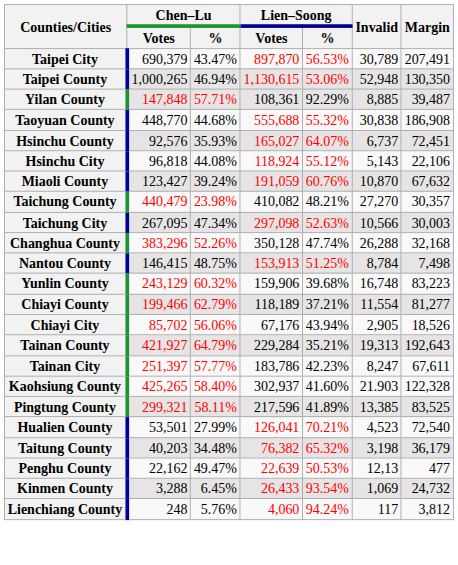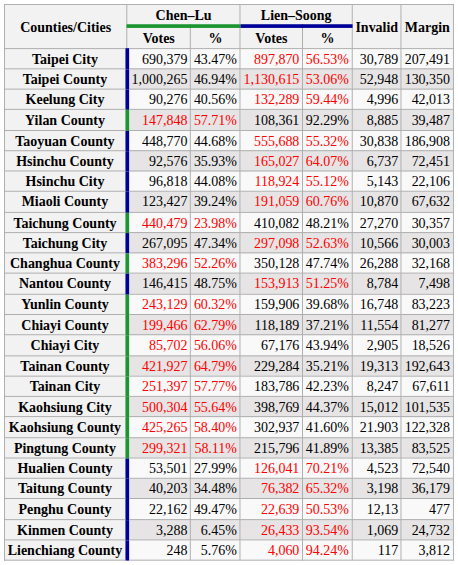 <table class="wikitable sortable" style="background: #f9f9f9; font-size: 95%; line-height: 1em; text-align:right">
 <tr>
 <th rowspan=2>Counties/Cities</th>
 <th colspan=2 style="border-bottom:4px solid #1B9431; ">Chen–Lu</th>
 <th ! colspan=2 style="border-bottom:4px solid #000099;  ">Lien–Soong</th>
 <th rowspan=2>Invalid</th>
 <th rowspan=2>Margin</th>
 </tr>
 <tr>
 <th>Votes</th>
 <th>%</th>
 <th>Votes</th>
 <th>%</th>
 </tr>
 <tr>
 <th style="border-right:4px solid #000099; ">Taipei City</th>
 <td>690,379</td>
 <td>43.47%</td>
 <td style="color: red">897,870</td>
 <td style="color: red">56.53%</td>
 <td>30,789</td>
 <td>207,491</td>
 </tr>
 <tr bgcolor="#E6E4E4">
 <th style="border-right:4px solid #000099; ">Taipei County</th>
 <td>1,000,265</td>
 <td>46.94%</td>
 <td style="color: red">1,130,615</td>
 <td style="color: red">53.06%</td>
 <td>52,948</td>
 <td>130,350</td>
+</tr>
+<tr>
+<th style="border-right:4px solid #000099; ">Keelung City</th>
+<td>90,276</td>
+<td>40.56%</td>
+<td style="color: red">132,289</td>
+<td style="color: red">59.44%</td>
+<td>4,996</td>
+<td>42,013</td>
 </tr>
 <tr bgcolor="#E6E4E4">
 <th style="border-right:4px solid #1B9431; ">Yilan County</th>
 <td style="color: red">147,848</td>
 <td style="color: red">57.71%</td>
 <td>108,361</td>
 <td>92.29%</td>
 <td>8,885</td>
 <td>39,487</td>
 </tr>
 <tr>
 <th style="border-right:4px solid #000099; ">Taoyuan County</th>
 <td>448,770</td>
 <td>44.68%</td>
 <td style="color: red">555,688</td>
 <td style="color: red">55.32%</td>
 <td>30,838</td>
 <td>186,908</td>
 </tr>
 <tr bgcolor="#E6E4E4">
 <th style="border-right:4px solid #000099; ">Hsinchu County</th>
 <td>92,576</td>
 <td>35.93%</td>
 <td style="color: red">165,027</td>
 <td style="color: red">64.07%</td>
 <td>6,737</td>
 <td>72,451</td>
 </tr>
 <tr>
 <th style="border-right:4px solid #000099; ">Hsinchu City</th>
 <td>96,818</td>
 <td>44.08%</td>
 <td style="color: red">118,924</td>
 <td style="color: red">55.12%</td>
 <td>5,143</td>
 <td>22,106</td>
 </tr>
 <tr bgcolor="#E6E4E4">
 <th style="border-right:4px solid #000099; ">Miaoli County</th>
 <td>123,427</td>
 <td>39.24%</td>
 <td style="color: red">191,059</td>
 <td style="color: red">60.76%</td>
 <td>10,870</td>
 <td>67,632</td>
 </tr>
 <tr>
 <th style="border-right:4px solid #1B9431; ">Taichung County</th>
 <td style="color: red">440,479</td>
 <td style="color: red">23.98%</td>
 <td>410,082</td>
 <td>48.21%</td>
 <td>27,270</td>
 <td>30,357</td>
 </tr>
 <tr bgcolor="#E6E4E4">
 <th style="border-right:4px solid #000099; ">Taichung City</th>
 <td>267,095</td>
 <td>47.34%</td>
 <td style="color: red">297,098</td>
 <td style="color: red">52.63%</td>
 <td>10,566</td>
 <td>30,003</td>
 </tr>
 <tr>
 <th style="border-right:4px solid #1B9431; ">Changhua County</th>
 <td style="color: red">383,296</td>
 <td style="color: red">52.26%</td>
 <td>350,128</td>
 <td>47.74%</td>
 <td>26,288</td>
 <td>32,168</td>
 </tr>
 <tr bgcolor="#E6E4E4">
 <th style="border-right:4px solid #000099; ">Nantou County</th>
 <td>146,415</td>
 <td>48.75%</td>
 <td style="color: red">153,913</td>
 <td style="color: red">51.25%</td>
 <td>8,784</td>
 <td>7,498</td>
 </tr>
 <tr>
 <th style="border-right:4px solid #1B9431; ">Yunlin County</th>
 <td style="color: red">243,129</td>
 <td style="color: red">60.32%</td>
 <td>159,906</td>
 <td>39.68%</td>
 <td>16,748</td>
 <td>83,223</td>
 </tr>
 <tr bgcolor="#E6E4E4">
 <th style="border-right:4px solid #1B9431; ">Chiayi County</th>
 <td style="color: red">199,466</td>
 <td style="color: red">62.79%</td>
 <td>118,189</td>
 <td>37.21%</td>
 <td>11,554</td>
 <td>81,277</td>
 </tr>
 <tr>
 <th style="border-right:4px solid #1B9431; ">Chiayi City</th>
 <td style="color: red">85,702</td>
 <td style="color: red">56.06%</td>
 <td>67,176</td>
 <td>43.94%</td>
 <td>2,905</td>
 <td>18,526</td>
 </tr>
 <tr bgcolor="#E6E4E4">
 <th style="border-right:4px solid #1B9431; ">Tainan County</th>
 <td style="color: red">421,927</td>
 <td style="color: red">64.79%</td>
 <td>229,284</td>
 <td>35.21%</td>
 <td>19,313</td>
 <td>192,643</td>
 </tr>
 <tr>
 <th style="border-right:4px solid #1B9431; ">Tainan City</th>
 <td style="color: red">251,397</td>
 <td style="color: red">57.77%</td>
 <td>183,786</td>
 <td>42.23%</td>
 <td>8,247</td>
 <td>67,611</td>
 </tr>
+<tr bgcolor="#E6E4E4">
+<th style="border-right:4px solid #1B9431; ">Kaohsiung City</th>
+<td style="color: red">500,304</td>
+<td style="color: red">55.64%</td>
+<td>398,769</td>
+<td>44.37%</td>
+<td>15,012</td>
+<td>101,535</td>
+</tr>
 <tr>
 <th style="border-right:4px solid #1B9431; ">Kaohsiung County</th>
 <td style="color: red">425,265</td>
 <td style="color: red">58.40%</td>
 <td>302,937</td>
 <td>41.60%</td>
 <td>21.903</td>
 <td>122,328</td>
 </tr>
 <tr bgcolor="#E6E4E4">
 <th style="border-right:4px solid #1B9431; ">Pingtung County</th>
 <td style="color: red">299,321</td>
 <td style="color: red">58.11%</td>
-<td>217,596</td>
+<td>215,796</td>
 <td>41.89%</td>
 <td>13,385</td>
 <td>83,525</td>
 </tr>
 <tr>
 <th style="border-right:4px solid #000099; ">Hualien County</th>
 <td>53,501</td>
 <td>27.99%</td>
 <td style="color: red">126,041</td>
 <td style="color: red">70.21%</td>
 <td>4,523</td>
 <td>72,540</td>
 </tr>
 <tr bgcolor="#E6E4E4">
 <th style="border-right:4px solid #000099; ">Taitung County</th>
 <td>40,203</td>
 <td>34.48%</td>
 <td style="color: red">76,382</td>
 <td style="color: red">65.32%</td>
 <td>3,198</td>
 <td>36,179</td>
 </tr>
 <tr>
 <th style="border-right:4px solid #000099; ">Penghu County</th>
 <td>22,162</td>
 <td>49.47%</td>
 <td style="color: red">22,639</td>
 <td style="color: red">50.53%</td>
 <td>12,13</td>
 <td>477</td>
 </tr>
 <tr bgcolor="#E6E4E4">
 <th style="border-right:4px solid #000099; ">Kinmen County</th>
 <td>3,288</td>
 <td>6.45%</td>
 <td style="color: red">26,433</td>
 <td style="color: red">93.54%</td>
 <td>1,069</td>
 <td>24,732</td>
 </tr>
 <tr>
 <th style="border-right:4px solid #000099; ">Lienchiang County</th>
 <td>248</td>
 <td>5.76%</td>
 <td style="color: red">4,060</td>
 <td style="color: red">94.24%</td>
 <td>117</td>
 <td>3,812</td>
 </tr>
 </table>
